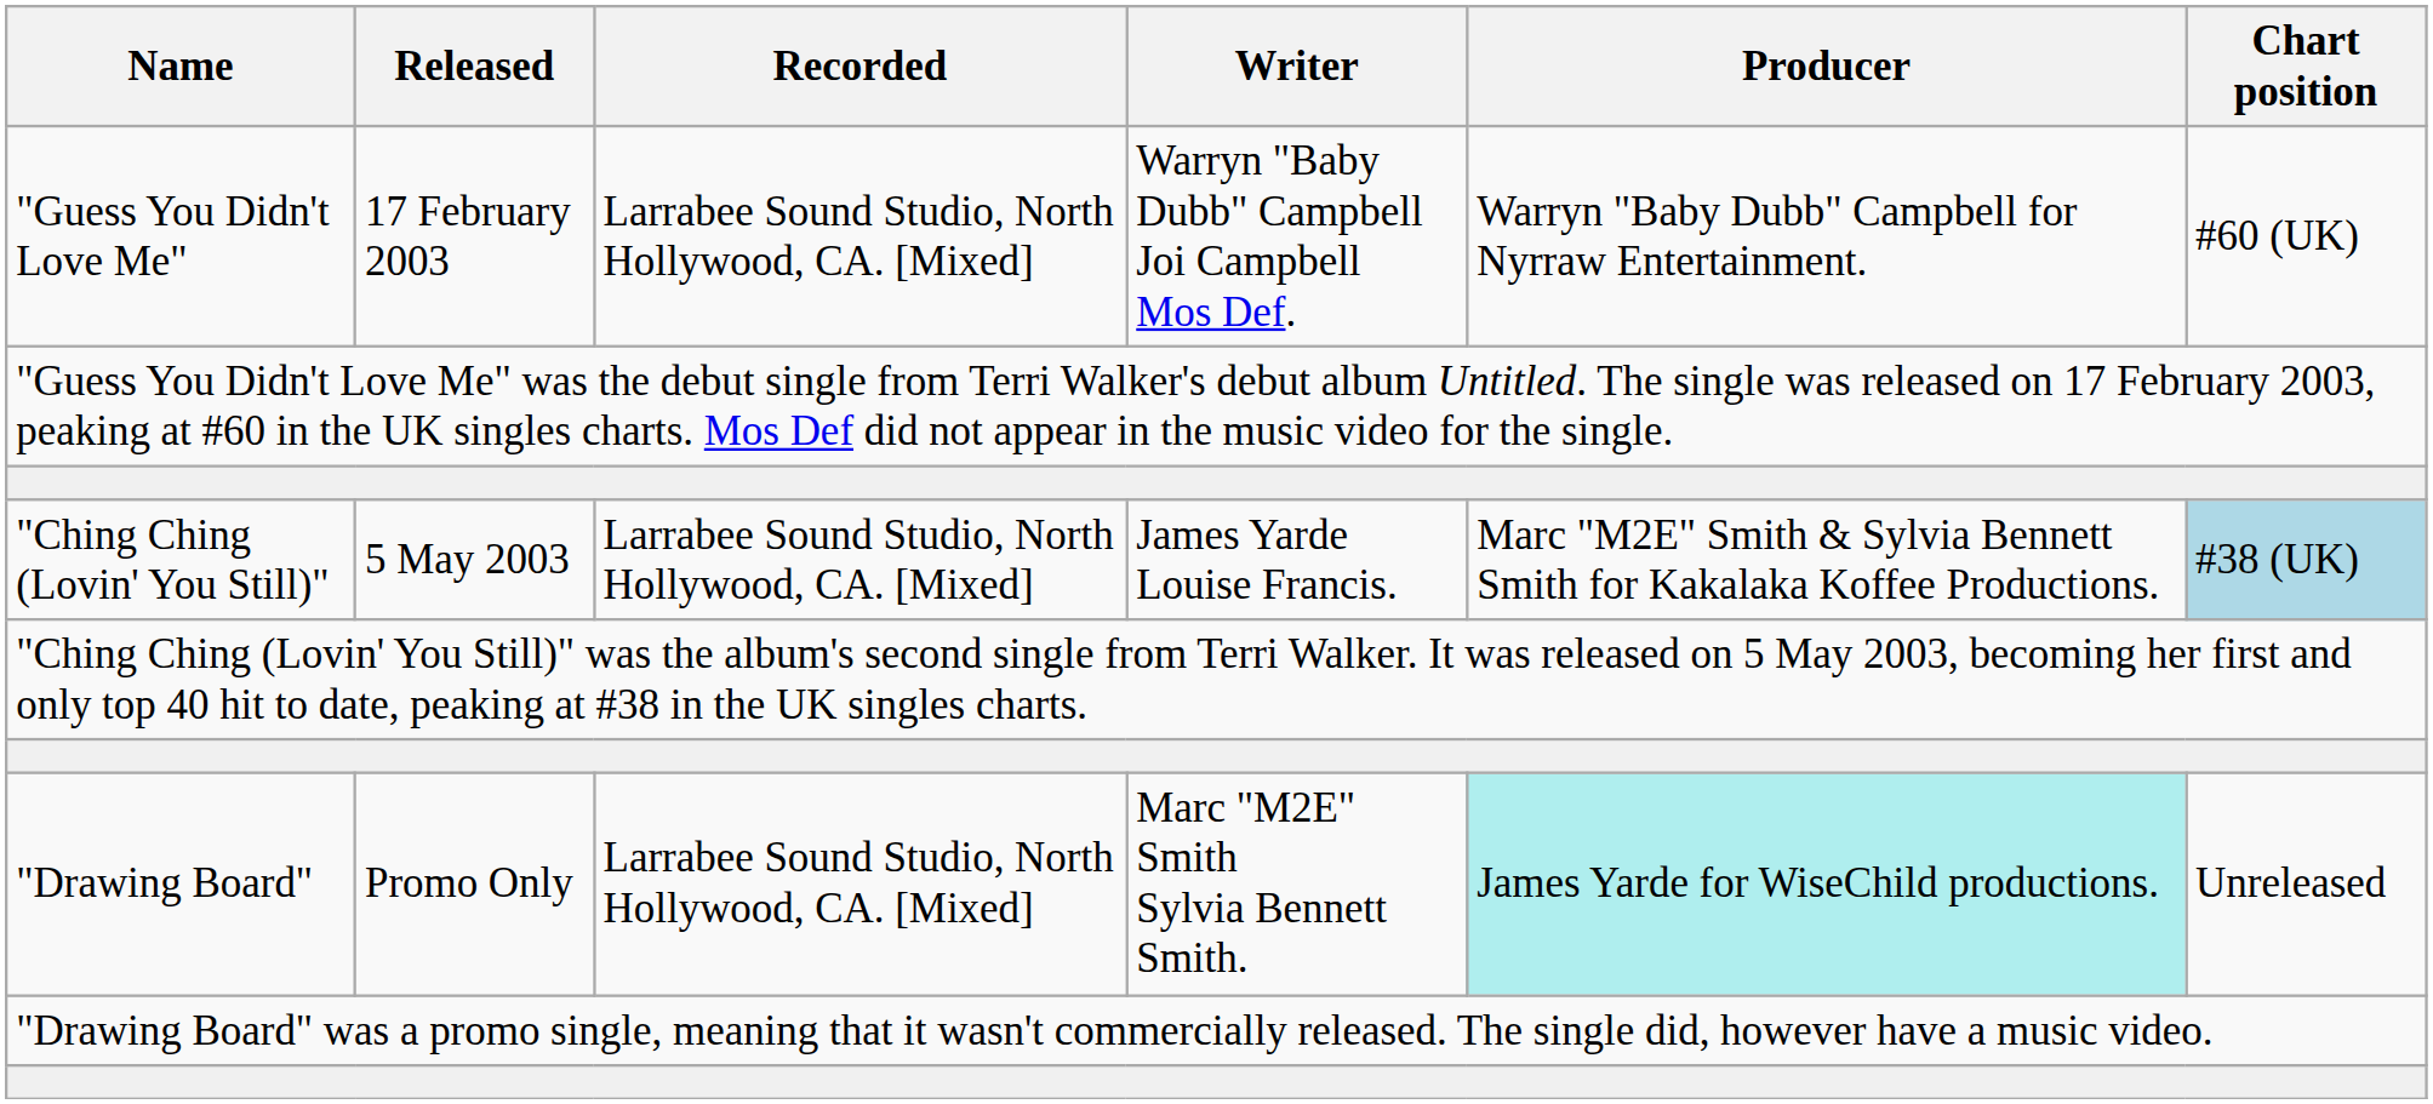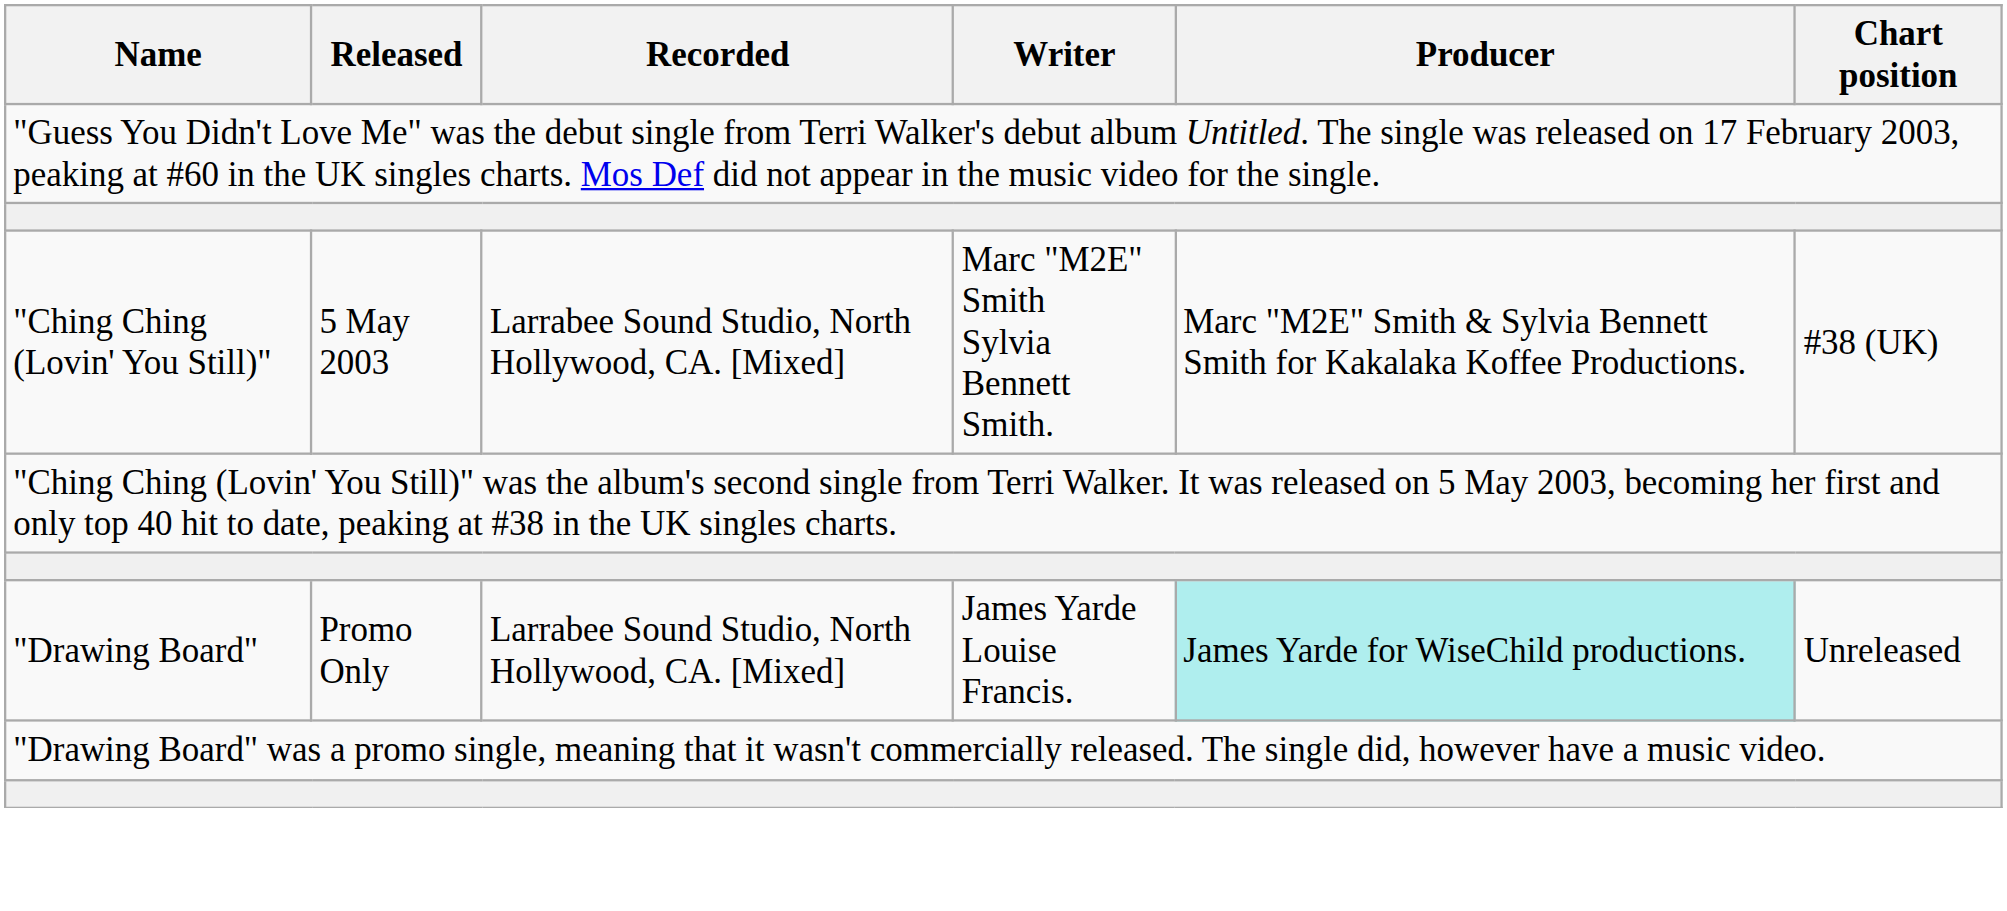 <table class="wikitable" style="font-size:95%">
 <tr>
 <th>Name</th>
 <th>Released</th>
 <th>Recorded</th>
 <th>Writer</th>
 <th>Producer</th>
 <th>Chart position</th>
-</tr>
-<tr>
-<td>"Guess You Didn't Love Me"</td>
-<td>17 February 2003</td>
-<td>Larrabee Sound Studio, North Hollywood, CA. [Mixed]</td>
-<td>Warryn "Baby Dubb" Campbell <br> Joi Campbell <br> <a href='#'>Mos Def</a>.</td>
-<td>Warryn "Baby Dubb" Campbell for Nyrraw Entertainment.</td>
-<td>#60 (UK)</td>
 </tr>
 <tr>
 <td colspan=6>"Guess You Didn't Love Me" was the debut single from Terri Walker's debut album <em>Untitled</em>. The single was released on 17 February 2003, peaking at #60 in the UK singles charts. <a href='#'>Mos Def</a> did not appear in the music video for the single.</td>
 </tr>
 <tr>
 <td colspan=6 style="background:#F0F0F0; height:5px;"></td>
 </tr>
 <tr>
 <td>"Ching Ching (Lovin' You Still)"</td>
 <td>5 May 2003</td>
 <td>Larrabee Sound Studio, North Hollywood, CA. [Mixed]</td>
-<td>James Yarde <br> Louise Francis.</td>
+<td>Marc "M2E" Smith <br> Sylvia Bennett Smith.</td>
 <td>Marc "M2E" Smith & Sylvia Bennett Smith for Kakalaka Koffee Productions.</td>
-<td style="background: lightblue;">#38 (UK)</td>
+<td>#38 (UK)</td>
 </tr>
 <tr>
 <td colspan=6>"Ching Ching (Lovin' You Still)" was the album's second single from Terri Walker. It was released on 5 May 2003, becoming her first and only top 40 hit to date, peaking at #38 in the UK singles charts.</td>
 </tr>
 <tr>
 <td colspan=6 style="background:#F0F0F0; height:5px;"></td>
 </tr>
 <tr>
 <td>"Drawing Board"</td>
 <td>Promo Only</td>
 <td>Larrabee Sound Studio, North Hollywood, CA. [Mixed]</td>
-<td>Marc "M2E" Smith <br> Sylvia Bennett Smith.</td>
+<td>James Yarde <br> Louise Francis.</td>
 <td style="background: paleturquoise;">James Yarde for WiseChild productions.</td>
 <td>Unreleased</td>
 </tr>
 <tr>
 <td colspan=6>"Drawing Board" was a promo single, meaning that it wasn't commercially released. The single did, however have a music video.</td>
 </tr>
 <tr>
 <td colspan=6 style="background:#F0F0F0; height:5px;"></td>
 </tr>
 </table>
